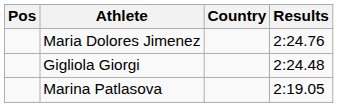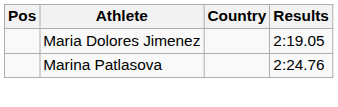 <table class="wikitable">
 <tr>
 <th>Pos</th>
 <th>Athlete</th>
 <th>Country</th>
 <th>Results</th>
 </tr>
 <tr>
 <td align="center"></td>
 <td>Maria Dolores Jimenez</td>
 <td></td>
-<td>2:24.76</td>
-</tr>
-<tr>
-<td align="center"></td>
-<td>Gigliola Giorgi</td>
-<td></td>
-<td>2:24.48</td>
+<td>2:19.05</td>
 </tr>
 <tr>
 <td align="center"></td>
 <td>Marina Patlasova</td>
 <td></td>
-<td>2:19.05</td>
+<td>2:24.76</td>
 </tr>
 </table>
